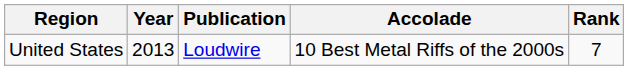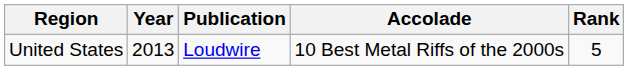 <table class="wikitable">
 <tr>
 <th>Region</th>
 <th>Year</th>
 <th>Publication</th>
 <th>Accolade</th>
 <th>Rank</th>
 </tr>
 <tr>
 <td>United States</td>
 <td>2013</td>
 <td><a href='#'>Loudwire</a></td>
 <td>10 Best Metal Riffs of the 2000s</td>
-<td align="center">7</td>
+<td align="center">5</td>
 </tr>
 </table>
